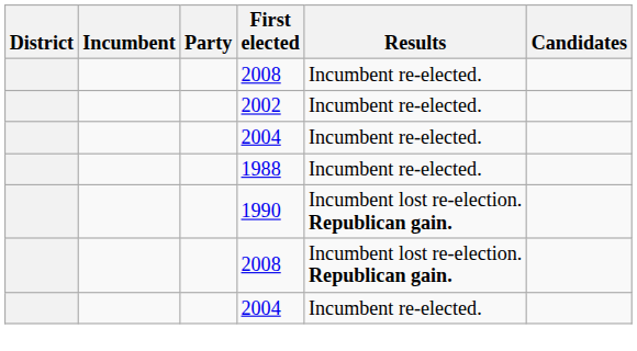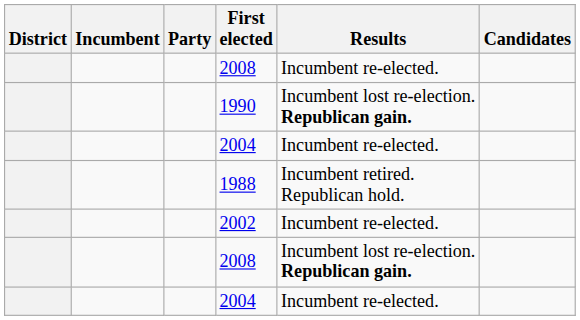 <table class="wikitable sortable">
 <tr valign=bottom>
 <th>District</th>
 <th>Incumbent</th>
 <th>Party</th>
 <th>First<br>elected</th>
 <th>Results</th>
 <th>Candidates</th>
 </tr>
 <tr>
 <th></th>
 <td></td>
 <td></td>
 <td><a href='#'>2008 </a></td>
 <td>Incumbent re-elected.</td>
 <td nowrap></td>
 </tr>
 <tr>
 <th></th>
 <td></td>
 <td></td>
-<td><a href='#'>2002</a></td>
-<td>Incumbent re-elected.</td>
+<td><a href='#'>1990</a></td>
+<td>Incumbent lost re-election.<br><strong>Republican gain.</strong></td>
 <td nowrap></td>
 </tr>
 <tr>
 <th></th>
 <td></td>
 <td></td>
 <td><a href='#'>2004</a></td>
 <td>Incumbent re-elected.</td>
 <td nowrap></td>
 </tr>
 <tr>
 <th></th>
 <td></td>
 <td></td>
 <td><a href='#'>1988</a></td>
-<td>Incumbent re-elected.</td>
+<td>Incumbent retired.<br>Republican hold.</td>
 <td nowrap></td>
 </tr>
 <tr>
 <th></th>
 <td></td>
 <td></td>
-<td><a href='#'>1990</a></td>
-<td>Incumbent lost re-election.<br><strong>Republican gain.</strong></td>
+<td><a href='#'>2002</a></td>
+<td>Incumbent re-elected.</td>
 <td nowrap></td>
 </tr>
 <tr>
 <th></th>
 <td></td>
 <td></td>
 <td><a href='#'>2008 </a></td>
 <td>Incumbent lost re-election.<br><strong>Republican gain.</strong></td>
 <td nowrap></td>
 </tr>
 <tr>
 <th></th>
 <td></td>
 <td></td>
 <td><a href='#'>2004</a></td>
 <td>Incumbent re-elected.</td>
 <td nowrap></td>
 </tr>
 </table>
